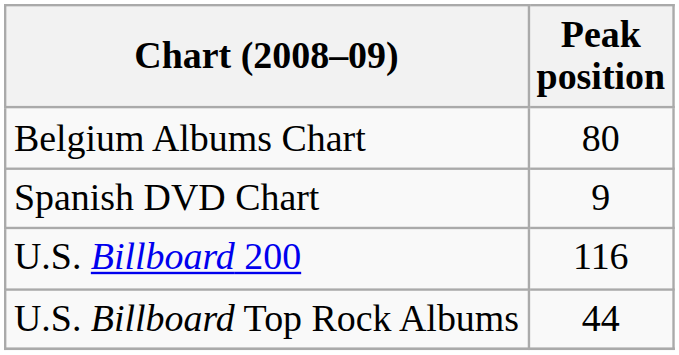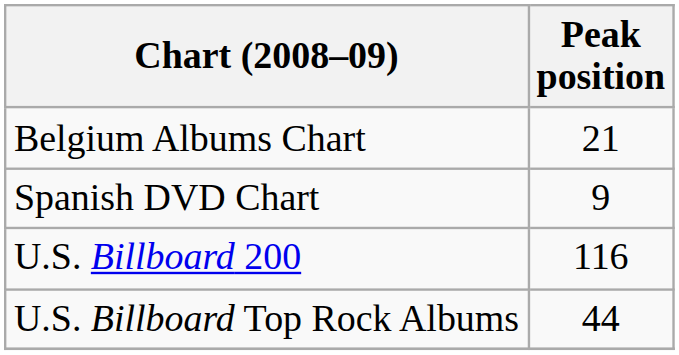 <table class="wikitable">
 <tr>
 <th>Chart (2008–09)</th>
 <th>Peak<br>position</th>
 </tr>
 <tr>
 <td>Belgium Albums Chart</td>
-<td align="center">80</td>
+<td align="center">21</td>
 </tr>
 <tr>
 <td>Spanish DVD Chart</td>
 <td align="center">9</td>
 </tr>
 <tr>
 <td>U.S. <a href='#'><em>Billboard</em> 200</a></td>
 <td align="center">116</td>
 </tr>
 <tr>
 <td>U.S. <em>Billboard</em> Top Rock Albums</td>
 <td align="center">44</td>
 </tr>
 <tr>
 </tr>
 </table>
